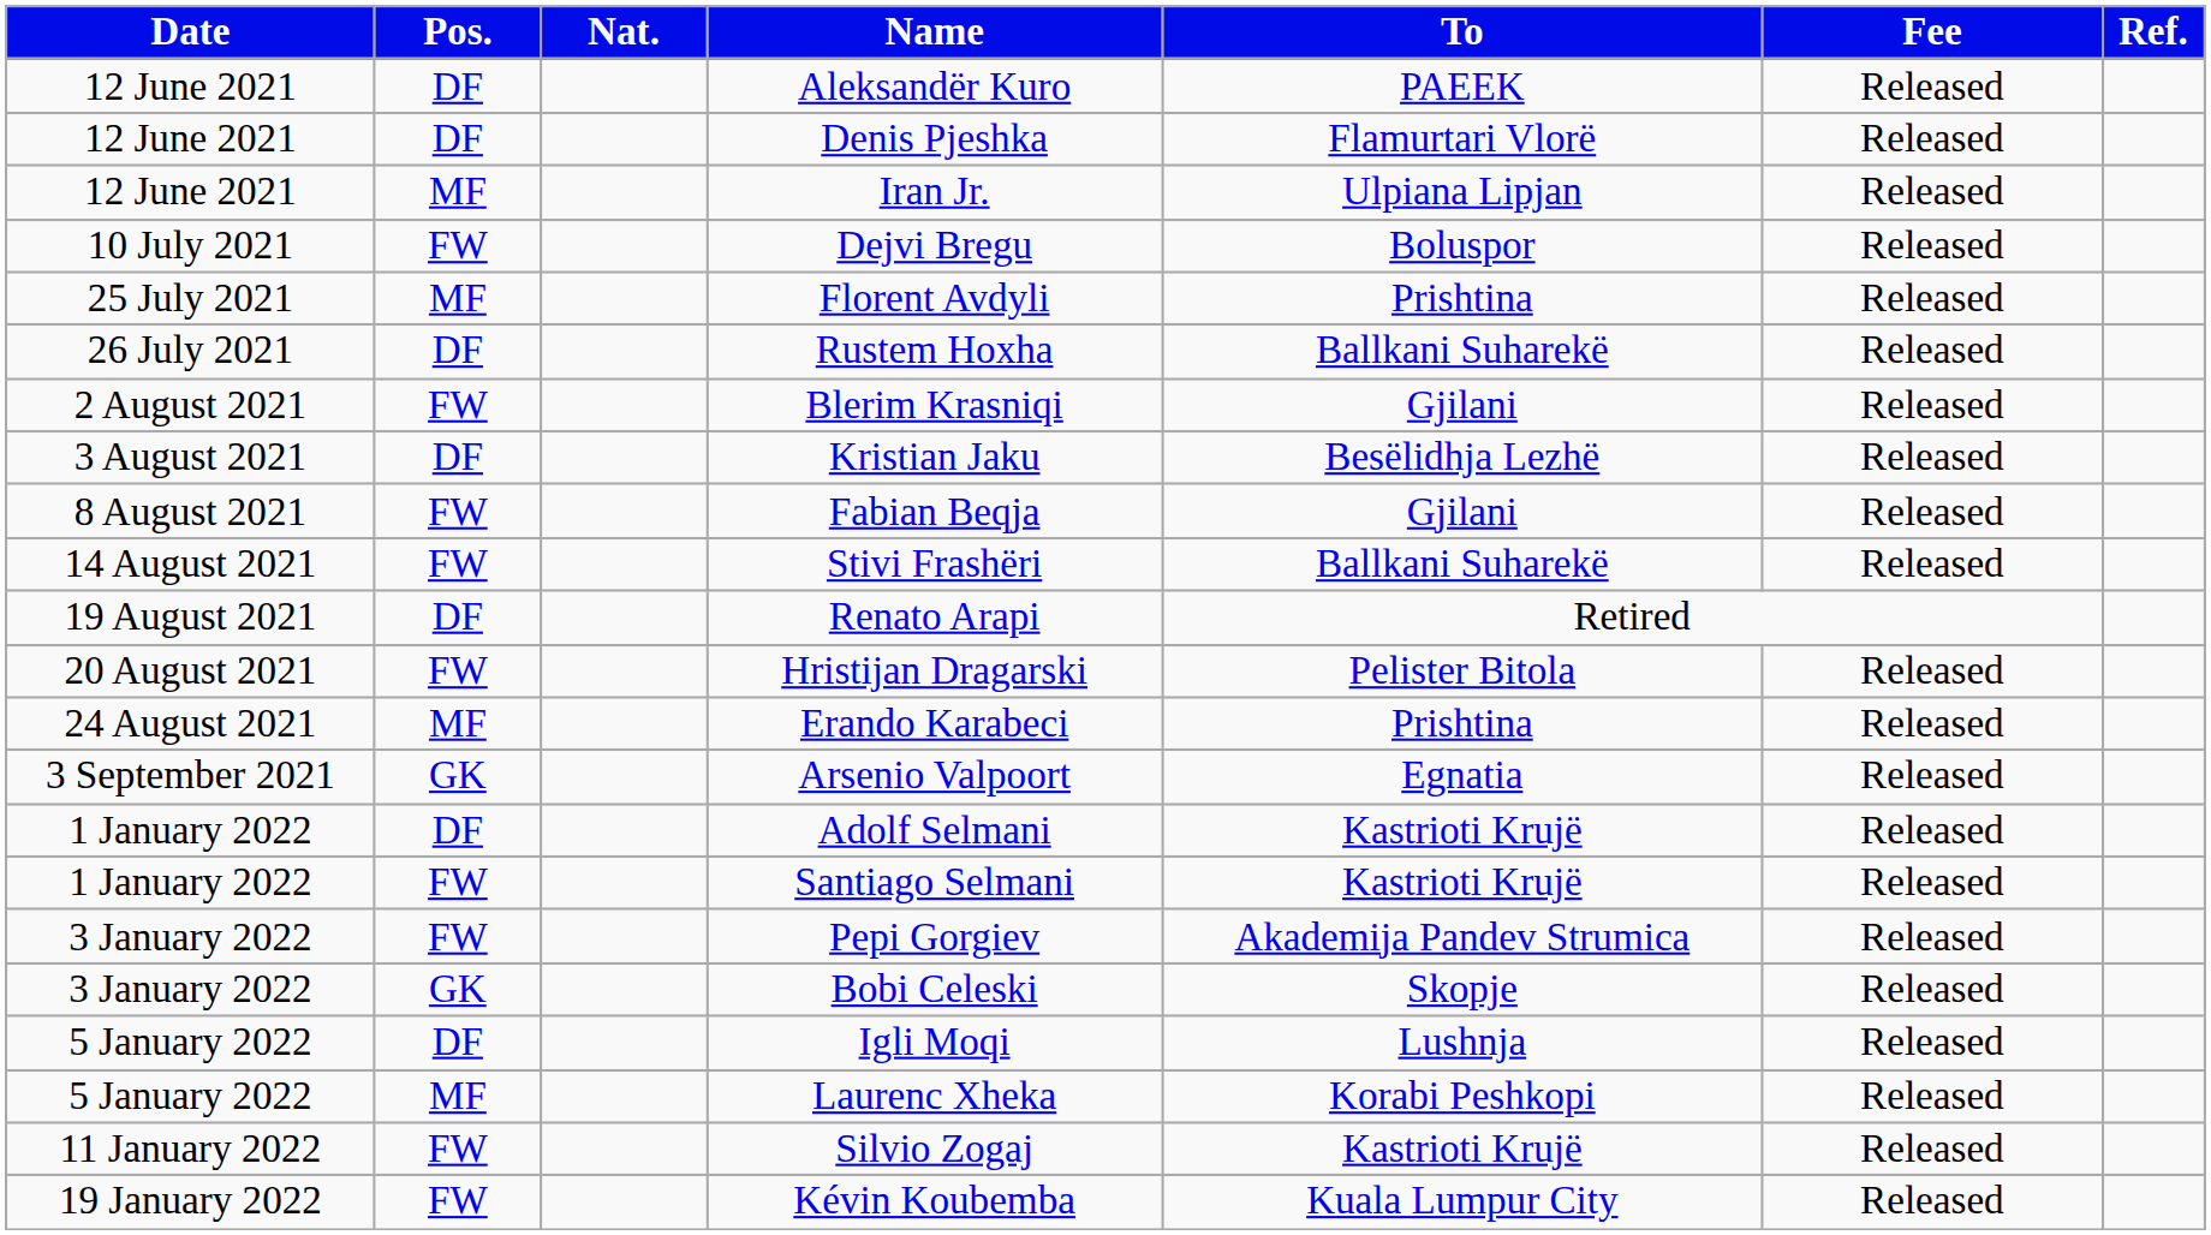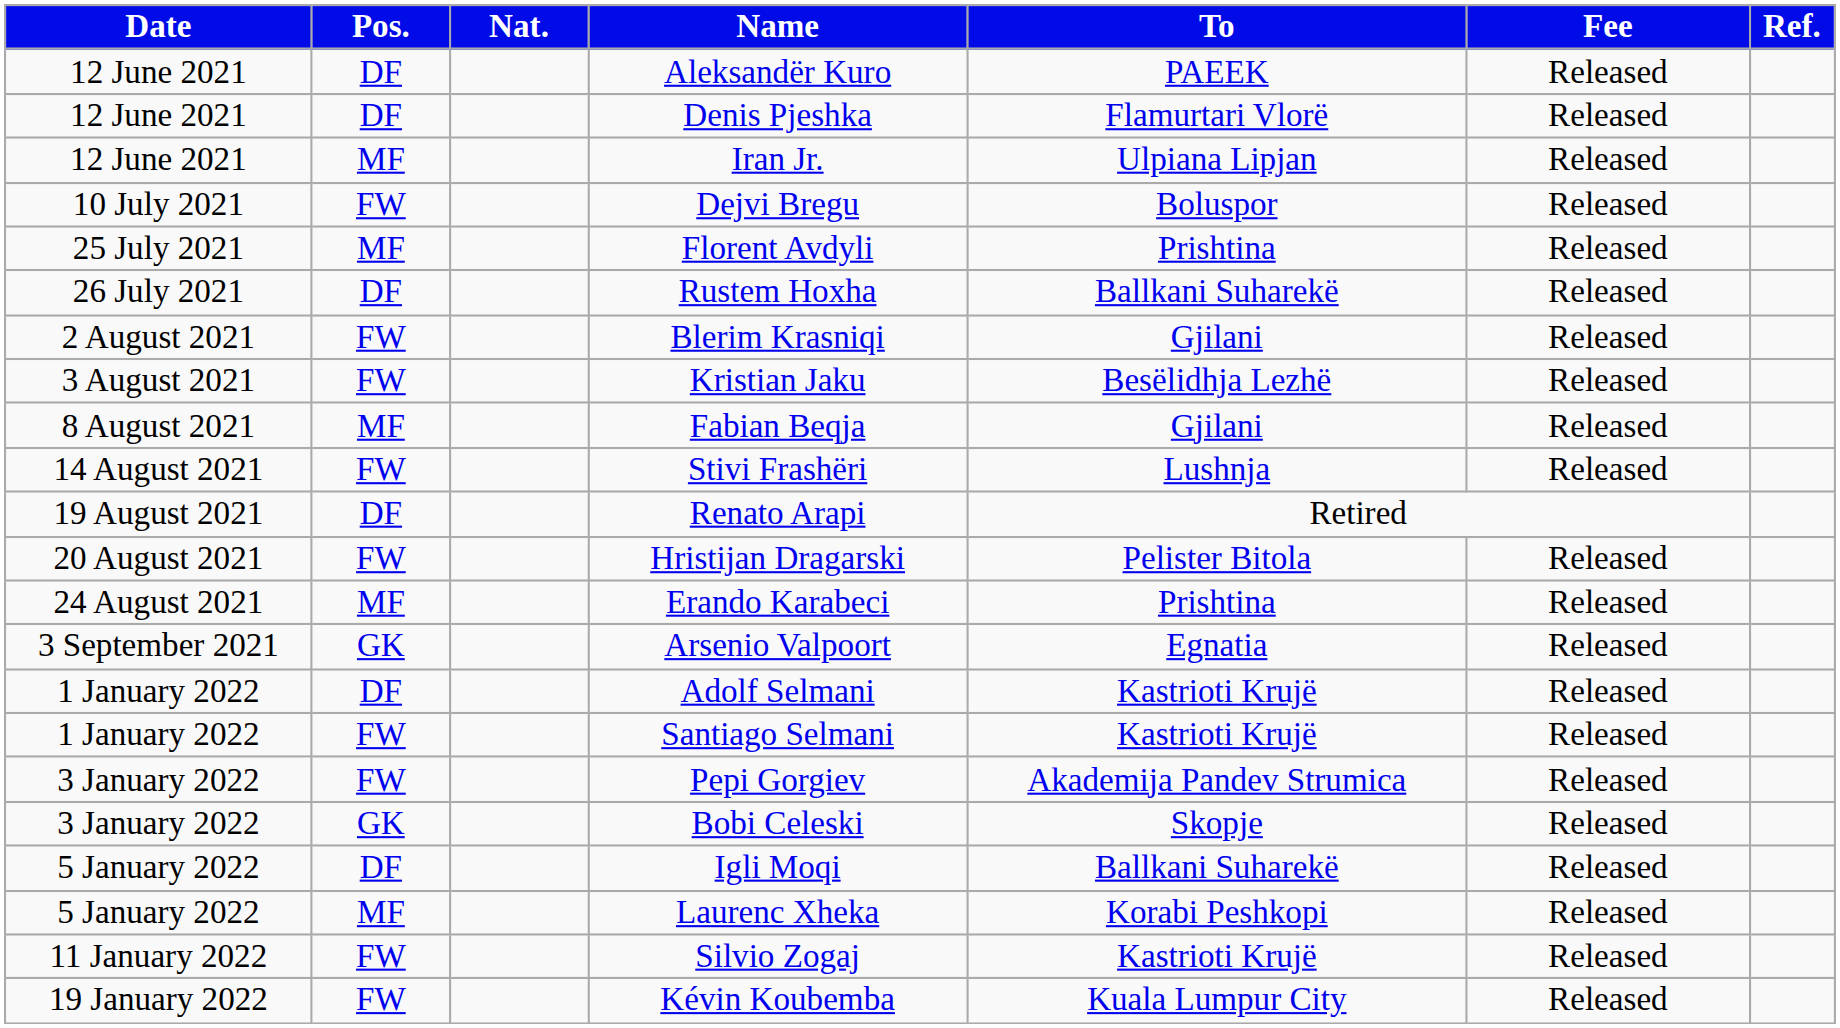 <table class="wikitable sortable alternance" style="font-size:100%; text-align:center; line-height:14px; width:70%;">
 <tr>
 <th style="background:#000be8;color:#FFFFFF; width:120px;">Date</th>
 <th style="background:#000be8;color:#FFFFFF; width:50px;">Pos.</th>
 <th style="background:#000be8;color:#FFFFFF; width:50px;">Nat.</th>
 <th style="background:#000be8;color:#FFFFFF; width:150px;">Name</th>
 <th style="background:#000be8;color:#FFFFFF; width:200px;">To</th>
 <th style="background:#000be8;color:#FFFFFF; width:110px;">Fee</th>
 <th style="background:#000be8;color:#FFFFFF; width:25px;">Ref.</th>
 </tr>
 <tr>
 <td>12 June 2021</td>
 <td><a href='#'>DF</a></td>
 <td></td>
 <td><a href='#'>Aleksandër Kuro</a></td>
 <td> <a href='#'>PAEEK</a></td>
 <td>Released</td>
 <td></td>
 </tr>
 <tr>
 <td>12 June 2021</td>
 <td><a href='#'>DF</a></td>
 <td></td>
 <td><a href='#'>Denis Pjeshka</a></td>
 <td><a href='#'>Flamurtari Vlorë</a></td>
 <td>Released</td>
 <td></td>
 </tr>
 <tr>
 <td>12 June 2021</td>
 <td><a href='#'>MF</a></td>
 <td></td>
 <td><a href='#'>Iran Jr.</a></td>
 <td> <a href='#'>Ulpiana Lipjan</a></td>
 <td>Released</td>
 <td></td>
 </tr>
 <tr>
 <td>10 July 2021</td>
 <td><a href='#'>FW</a></td>
 <td></td>
 <td><a href='#'>Dejvi Bregu</a></td>
 <td> <a href='#'>Boluspor</a></td>
 <td>Released</td>
 <td></td>
 </tr>
 <tr>
 <td>25 July 2021</td>
 <td><a href='#'>MF</a></td>
 <td></td>
 <td><a href='#'>Florent Avdyli</a></td>
 <td> <a href='#'>Prishtina</a></td>
 <td>Released</td>
 <td></td>
 </tr>
 <tr>
 <td>26 July 2021</td>
 <td><a href='#'>DF</a></td>
 <td></td>
 <td><a href='#'>Rustem Hoxha</a></td>
 <td> <a href='#'>Ballkani Suharekë</a></td>
 <td>Released</td>
 <td></td>
 </tr>
 <tr>
 <td>2 August 2021</td>
 <td><a href='#'>FW</a></td>
 <td></td>
 <td><a href='#'>Blerim Krasniqi</a></td>
 <td> <a href='#'>Gjilani</a></td>
 <td>Released</td>
 <td></td>
 </tr>
 <tr>
 <td>3 August 2021</td>
-<td><a href='#'>DF</a></td>
+<td><a href='#'>FW</a></td>
 <td></td>
 <td><a href='#'>Kristian Jaku</a></td>
 <td><a href='#'>Besëlidhja Lezhë</a></td>
 <td>Released</td>
 <td></td>
 </tr>
 <tr>
 <td>8 August 2021</td>
-<td><a href='#'>FW</a></td>
+<td><a href='#'>MF</a></td>
 <td></td>
 <td><a href='#'>Fabian Beqja</a></td>
 <td> <a href='#'>Gjilani</a></td>
 <td>Released</td>
 <td></td>
 </tr>
 <tr>
 <td>14 August 2021</td>
 <td><a href='#'>FW</a></td>
 <td></td>
 <td><a href='#'>Stivi Frashëri</a></td>
-<td> <a href='#'>Ballkani Suharekë</a></td>
+<td><a href='#'>Lushnja</a></td>
 <td>Released</td>
 <td></td>
 </tr>
 <tr>
 <td>19 August 2021</td>
 <td><a href='#'>DF</a></td>
 <td></td>
 <td><a href='#'>Renato Arapi</a></td>
 <td colspan="2">Retired</td>
 <td></td>
 </tr>
 <tr>
 <td>20 August 2021</td>
 <td><a href='#'>FW</a></td>
 <td></td>
 <td><a href='#'>Hristijan Dragarski</a></td>
 <td> <a href='#'>Pelister Bitola</a></td>
 <td>Released</td>
 <td></td>
 </tr>
 <tr>
 <td>24 August 2021</td>
 <td><a href='#'>MF</a></td>
 <td></td>
 <td><a href='#'>Erando Karabeci</a></td>
 <td> <a href='#'>Prishtina</a></td>
 <td>Released</td>
 <td></td>
 </tr>
 <tr>
 <td>3 September 2021</td>
 <td><a href='#'>GK</a></td>
 <td></td>
 <td><a href='#'>Arsenio Valpoort</a></td>
 <td><a href='#'>Egnatia</a></td>
 <td>Released</td>
 <td></td>
 </tr>
 <tr>
 <td>1 January 2022</td>
 <td><a href='#'>DF</a></td>
 <td></td>
 <td><a href='#'>Adolf Selmani</a></td>
 <td><a href='#'>Kastrioti Krujë</a></td>
 <td>Released</td>
 <td></td>
 </tr>
 <tr>
 <td>1 January 2022</td>
 <td><a href='#'>FW</a></td>
 <td></td>
 <td><a href='#'>Santiago Selmani</a></td>
 <td><a href='#'>Kastrioti Krujë</a></td>
 <td>Released</td>
 <td></td>
 </tr>
 <tr>
 <td>3 January 2022</td>
 <td><a href='#'>FW</a></td>
 <td></td>
 <td><a href='#'>Pepi Gorgiev</a></td>
 <td> <a href='#'>Akademija Pandev Strumica</a></td>
 <td>Released</td>
 <td></td>
 </tr>
 <tr>
 <td>3 January 2022</td>
 <td><a href='#'>GK</a></td>
 <td></td>
 <td><a href='#'>Bobi Celeski</a></td>
 <td> <a href='#'>Skopje</a></td>
 <td>Released</td>
 <td></td>
 </tr>
 <tr>
 <td>5 January 2022</td>
 <td><a href='#'>DF</a></td>
 <td></td>
 <td><a href='#'>Igli Moqi</a></td>
-<td><a href='#'>Lushnja</a></td>
+<td> <a href='#'>Ballkani Suharekë</a></td>
 <td>Released</td>
 <td></td>
 </tr>
 <tr>
 <td>5 January 2022</td>
 <td><a href='#'>MF</a></td>
 <td></td>
 <td><a href='#'>Laurenc Xheka</a></td>
 <td><a href='#'>Korabi Peshkopi</a></td>
 <td>Released</td>
 <td></td>
 </tr>
 <tr>
 <td>11 January 2022</td>
 <td><a href='#'>FW</a></td>
 <td></td>
 <td><a href='#'>Silvio Zogaj</a></td>
 <td><a href='#'>Kastrioti Krujë</a></td>
 <td>Released</td>
 <td></td>
 </tr>
 <tr>
 <td>19 January 2022</td>
 <td><a href='#'>FW</a></td>
 <td></td>
 <td><a href='#'>Kévin Koubemba</a></td>
 <td> <a href='#'>Kuala Lumpur City</a></td>
 <td>Released</td>
 <td></td>
 </tr>
 </table>
